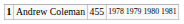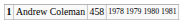 <table class="wikitable">
 <tr>
 </tr>
 <tr>
 <td><strong>1</strong></td>
 <td>Andrew Coleman</td>
-<td>455</td>
+<td>458</td>
 <td style="font-size:80%;">1978 1979 1980 1981</td>
 </tr>
 </table>
